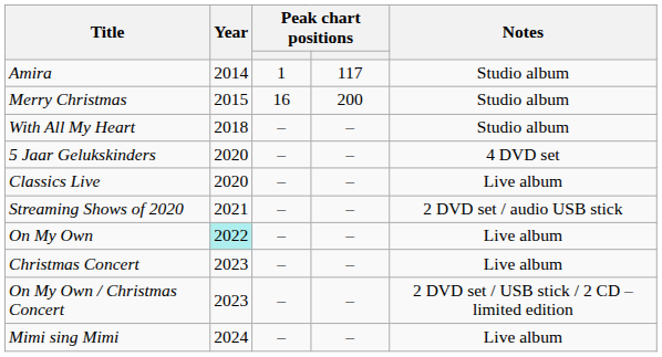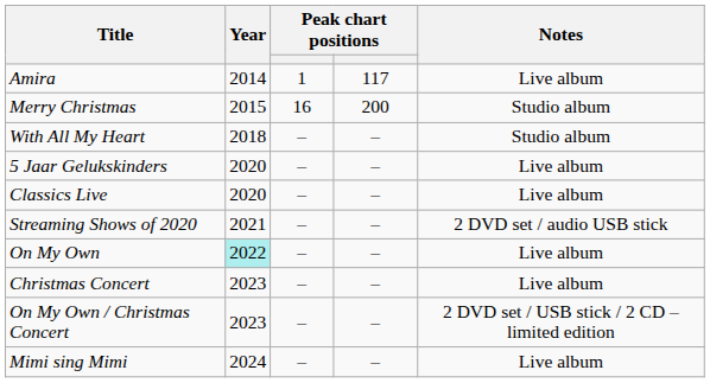 <table class="wikitable" style="text-align:center;">
 <tr>
 <th scope="col" rowspan="2">Title</th>
 <th scope="col" rowspan="2">Year</th>
 <th scope="col" colspan="2">Peak chart positions</th>
 <th scope="col" rowspan="2">Notes</th>
 </tr>
 <tr>
 <th scope="col"></th>
 <th scope="col"></th>
 </tr>
 <tr>
 <td style="text-align:left;"><em>Amira</em></td>
 <td>2014</td>
 <td>1</td>
 <td>117</td>
-<td>Studio album</td>
+<td>Live album</td>
 </tr>
 <tr>
 <td style="text-align:left;"><em>Merry Christmas</em></td>
 <td>2015</td>
 <td>16</td>
 <td>200</td>
 <td>Studio album</td>
 </tr>
 <tr>
 <td style="text-align:left;"><em>With All My Heart</em></td>
 <td>2018</td>
 <td>–</td>
 <td>–</td>
 <td>Studio album</td>
 </tr>
 <tr>
 <td style="text-align:left;"><em>5 Jaar Gelukskinders</em></td>
 <td>2020</td>
 <td>–</td>
 <td>–</td>
-<td>4 DVD set</td>
+<td>Live album</td>
 </tr>
 <tr>
 <td style="text-align:left;"><em>Classics Live</em></td>
 <td>2020</td>
 <td>–</td>
 <td>–</td>
 <td>Live album</td>
 </tr>
 <tr>
 <td style="text-align:left;"><em>Streaming Shows of 2020</em></td>
 <td>2021</td>
 <td>–</td>
 <td>–</td>
 <td>2 DVD set / audio USB stick</td>
 </tr>
 <tr>
 <td style="text-align:left;"><em>On My Own</em></td>
 <td style="background: paleturquoise;">2022</td>
 <td>–</td>
 <td>–</td>
 <td>Live album</td>
 </tr>
 <tr>
 <td style="text-align:left;"><em>Christmas Concert</em></td>
 <td>2023</td>
 <td>–</td>
 <td>–</td>
 <td>Live album</td>
 </tr>
 <tr>
 <td style="text-align:left;"><em>On My Own / Christmas Concert</em></td>
 <td>2023</td>
 <td>–</td>
 <td>–</td>
 <td>2 DVD set / USB stick / 2 CD – limited edition</td>
 </tr>
 <tr>
 <td style="text-align:left;"><em>Mimi sing Mimi</em></td>
 <td>2024</td>
 <td>–</td>
 <td>–</td>
 <td>Live album</td>
 </tr>
 </table>
